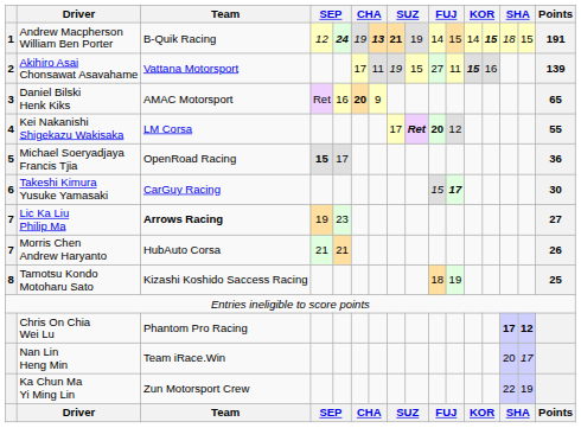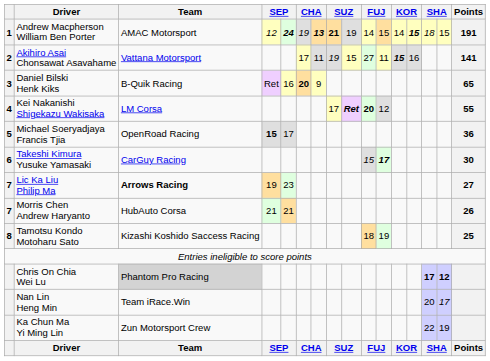 <table class="wikitable" style="font-size: 85%; text-align:center;">
 <tr>
 <th></th>
 <th>Driver</th>
 <th>Team</th>
 <th colspan=2><a href='#'>SEP</a><br></th>
 <th colspan=2><a href='#'>CHA</a><br></th>
 <th colspan=2><a href='#'>SUZ</a><br></th>
 <th colspan=2><a href='#'>FUJ</a><br></th>
 <th colspan=2><a href='#'>KOR</a><br></th>
 <th colspan=2><a href='#'>SHA</a><br></th>
 <th>Points</th>
 </tr>
 <tr>
 <th>1</th>
 <td align=left> Andrew Macpherson<br> William Ben Porter</td>
-<td align=left> B-Quik Racing</td>
+<td align=left> AMAC Motorsport</td>
 <td style="background:#FFFFBF;"><em>12</em></td>
 <td style="background:#DFFFDF;"><strong><em>24</em></strong></td>
 <td style="background:#DFDFDF;"><em>19</em></td>
 <td style="background:#FFDF9F;"><strong><em>13</em></strong></td>
 <td style="background:#FFDF9F;"><strong>21</strong></td>
 <td style="background:#DFDFDF;">19</td>
 <td style="background:#FFFFBF;">14</td>
 <td style="background:#FFDF9F;">15</td>
 <td style="background:#FFFFBF;">14</td>
 <td style="background:#FFFFBF;"><strong><em>15</em></strong></td>
 <td style="background:#FFFFBF;"><em>18</em></td>
 <td style="background:#FFFFBF;">15</td>
 <th>191</th>
 </tr>
 <tr>
 <th>2</th>
 <td align=left> <a href='#'>Akihiro Asai</a><br> Chonsawat Asavahame</td>
 <td align=left> <a href='#'>Vattana Motorsport</a></td>
 <td></td>
 <td></td>
 <td style="background:#FFFFBF;">17</td>
 <td style="background:#DFDFDF;">11</td>
 <td style="background:#DFDFDF;"><em>19</em></td>
 <td style="background:#FFFFBF;">15</td>
 <td style="background:#DFFFDF;">27</td>
 <td style="background:#FFFFBF;">11</td>
 <td style="background:#DFDFDF;"><strong><em>15</em></strong></td>
 <td style="background:#DFDFDF;">16</td>
 <td></td>
 <td></td>
-<th>139</th>
+<th>141</th>
 </tr>
 <tr>
 <th>3</th>
 <td align=left> Daniel Bilski<br> Henk Kiks</td>
-<td align=left> AMAC Motorsport</td>
+<td align=left> B-Quik Racing</td>
 <td style="background:#EFCFFF;">Ret</td>
 <td style="background:#FFFFBF;">16</td>
 <td style="background:#FFDF9F;"><strong>20</strong></td>
 <td style="background:#FFFFBF;">9</td>
 <td></td>
 <td></td>
 <td></td>
 <td></td>
 <td></td>
 <td></td>
 <td></td>
 <td></td>
 <th>65</th>
 </tr>
 <tr>
 <th>4</th>
 <td align=left> Kei Nakanishi<br> <a href='#'>Shigekazu Wakisaka</a></td>
 <td align=left> <a href='#'>LM Corsa</a></td>
 <td></td>
 <td></td>
 <td></td>
 <td></td>
 <td style="background:#FFFFBF;">17</td>
 <td style="background:#EFCFFF;"><strong><em>Ret</em></strong></td>
 <td style="background:#DFFFDF;"><strong>20</strong></td>
 <td style="background:#DFDFDF;">12</td>
 <td></td>
 <td></td>
 <td></td>
 <td></td>
 <th>55</th>
 </tr>
 <tr>
 <th>5</th>
 <td align=left> Michael Soeryadjaya<br> Francis Tjia</td>
 <td align=left> OpenRoad Racing</td>
 <td style="background:#DFDFDF;"><strong>15</strong></td>
 <td style="background:#DFDFDF;">17</td>
 <td></td>
 <td></td>
 <td></td>
 <td></td>
 <td></td>
 <td></td>
 <td></td>
 <td></td>
 <td></td>
 <td></td>
 <th>36</th>
 </tr>
 <tr>
 <th>6</th>
 <td align=left> <a href='#'>Takeshi Kimura</a><br> Yusuke Yamasaki</td>
 <td align=left> <a href='#'>CarGuy Racing</a></td>
 <td></td>
 <td></td>
 <td></td>
 <td></td>
 <td></td>
 <td></td>
 <td style="background:#DFDFDF;"><em>15</em></td>
 <td style="background:#DFFFDF;"><strong><em>17</em></strong></td>
 <td></td>
 <td></td>
 <td></td>
 <td></td>
 <th>30</th>
 </tr>
 <tr>
 <th>7</th>
 <td align=left> <a href='#'>Lic Ka Liu</a><br> <a href='#'>Philip Ma</a></td>
 <td align=left><strong> Arrows Racing</strong></td>
 <td style="background:#FFDF9F;">19</td>
 <td style="background:#DFFFDF;">23</td>
 <td></td>
 <td></td>
 <td></td>
 <td></td>
 <td></td>
 <td></td>
 <td></td>
 <td></td>
 <td></td>
 <td></td>
 <th>27</th>
 </tr>
 <tr>
 <th>7</th>
 <td align=left> Morris Chen<br> Andrew Haryanto</td>
 <td align=left> HubAuto Corsa</td>
 <td style="background:#DFFFDF;">21</td>
 <td style="background:#FFDF9F;">21</td>
 <td></td>
 <td></td>
 <td></td>
 <td></td>
 <td></td>
 <td></td>
 <td></td>
 <td></td>
 <td></td>
 <td></td>
 <th>26</th>
 </tr>
 <tr>
 <th>8</th>
 <td align=left> Tamotsu Kondo<br> Motoharu Sato</td>
 <td align=left> Kizashi Koshido Saccess Racing</td>
 <td></td>
 <td></td>
 <td></td>
 <td></td>
 <td></td>
 <td></td>
 <td style="background:#FFDF9F;">18</td>
 <td style="background:#DFFFDF;">19</td>
 <td></td>
 <td></td>
 <td></td>
 <td></td>
 <th>25</th>
 </tr>
 <tr>
 <td colspan=16><em>Entries ineligible to score points</em></td>
 </tr>
 <tr>
 <th></th>
 <td align=left> Chris On Chia<br> Wei Lu</td>
-<td align=left> Phantom Pro Racing</td>
+<td align=left style="background: lightgrey;"> Phantom Pro Racing</td>
 <td></td>
 <td></td>
 <td></td>
 <td></td>
 <td></td>
 <td></td>
 <td></td>
 <td></td>
 <td></td>
 <td></td>
 <td style="background:#CFCFFF;"><strong>17</strong></td>
 <td style="background:#CFCFFF;"><strong>12</strong></td>
 <th></th>
 </tr>
 <tr>
 <th></th>
 <td align=left> Nan Lin<br> Heng Min</td>
 <td align=left> Team iRace.Win</td>
 <td></td>
 <td></td>
 <td></td>
 <td></td>
 <td></td>
 <td></td>
 <td></td>
 <td></td>
 <td></td>
 <td></td>
 <td style="background:#CFCFFF;">20</td>
 <td style="background:#CFCFFF;"><em>17</em></td>
 <th></th>
 </tr>
 <tr>
 <th></th>
 <td align=left> Ka Chun Ma<br> Yi Ming Lin</td>
 <td align=left> Zun Motorsport Crew</td>
 <td></td>
 <td></td>
 <td></td>
 <td></td>
 <td></td>
 <td></td>
 <td></td>
 <td></td>
 <td></td>
 <td></td>
 <td style="background:#CFCFFF;">22</td>
 <td style="background:#CFCFFF;">19</td>
 <th></th>
 </tr>
 <tr>
 <th valign=middle></th>
 <th valign=middle>Driver</th>
 <th valign=middle>Team</th>
 <th colspan=2><a href='#'>SEP</a><br></th>
 <th colspan=2><a href='#'>CHA</a><br></th>
 <th colspan=2><a href='#'>SUZ</a><br></th>
 <th colspan=2><a href='#'>FUJ</a><br></th>
 <th colspan=2><a href='#'>KOR</a><br></th>
 <th colspan=2><a href='#'>SHA</a><br></th>
 <th valign=middle>Points</th>
 </tr>
 </table>
